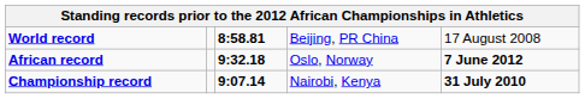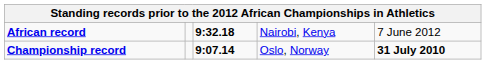 <table class="wikitable" width=75%>
 <tr>
 <th colspan="5">Standing records prior to the 2012 African Championships in Athletics</th>
 </tr>
 <tr>
-<td><strong><a href='#'>World record</a></strong></td>
-<td></td>
-<td><strong>8:58.81</strong></td>
-<td><a href='#'>Beijing</a>, <a href='#'>PR China</a></td>
-<td>17 August 2008</td>
-</tr>
-<tr>
 <td><strong><a href='#'>African record</a></strong></td>
 <td></td>
 <td><strong>9:32.18</strong></td>
-<td><a href='#'>Oslo</a>, <a href='#'>Norway</a></td>
-<td><strong>7 June 2012</strong></td>
+<td><a href='#'>Nairobi</a>, <a href='#'>Kenya</a></td>
+<td>7 June 2012</td>
 </tr>
 <tr>
 <td><strong><a href='#'>Championship record</a></strong></td>
 <td></td>
 <td><strong>9:07.14</strong></td>
-<td><a href='#'>Nairobi</a>, <a href='#'>Kenya</a></td>
+<td><a href='#'>Oslo</a>, <a href='#'>Norway</a></td>
 <td><strong>31 July 2010</strong></td>
 </tr>
 </table>
